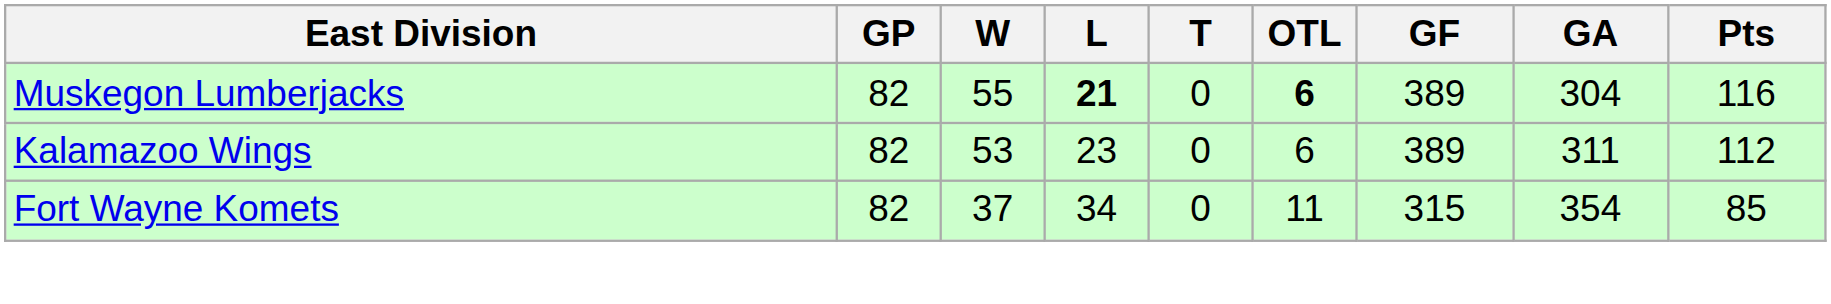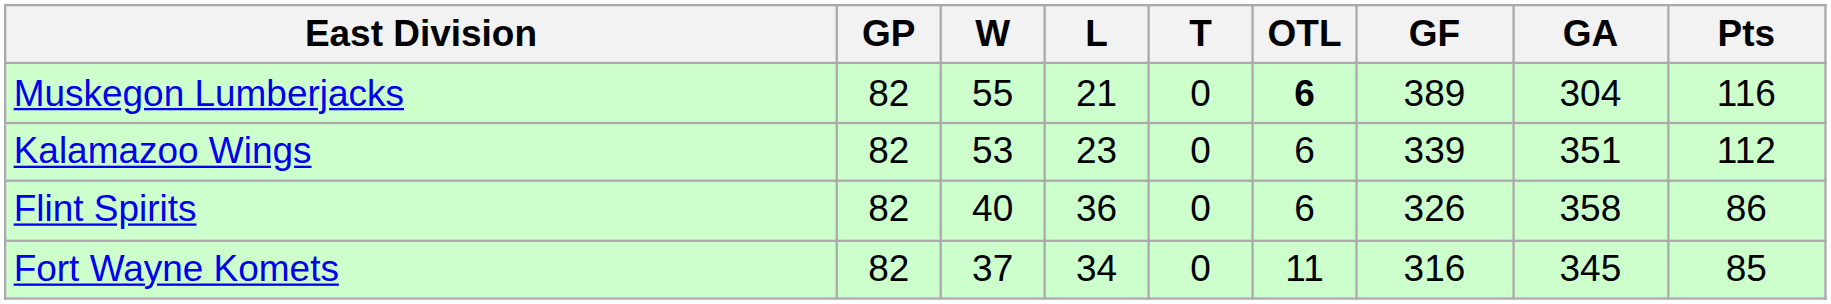 <table class="wikitable">
 <tr>
 <th width="40%">East Division</th>
 <th width="5%">GP</th>
 <th width="5%">W</th>
 <th width="5%">L</th>
 <th width="5%">T</th>
 <th width="5%">OTL</th>
 <th width="7.5%">GF</th>
 <th width="7.5%">GA</th>
 <th width="7.5%">Pts</th>
 </tr>
 <tr align="center" bgcolor="#CCFFCC">
 <td align="left"><a href='#'>Muskegon Lumberjacks</a></td>
 <td>82</td>
 <td>55</td>
-<td><strong>21</strong></td>
+<td>21</td>
 <td>0</td>
 <td><strong>6</strong></td>
 <td>389</td>
 <td>304</td>
 <td>116</td>
 </tr>
 <tr align="center" bgcolor="#CCFFCC">
 <td align="left"><a href='#'>Kalamazoo Wings</a></td>
 <td>82</td>
 <td>53</td>
 <td>23</td>
 <td>0</td>
 <td>6</td>
-<td>389</td>
-<td>311</td>
+<td>339</td>
+<td>351</td>
 <td>112</td>
+</tr>
+<tr align="center" bgcolor="#CCFFCC">
+<td align="left"><a href='#'>Flint Spirits</a></td>
+<td>82</td>
+<td>40</td>
+<td>36</td>
+<td>0</td>
+<td>6</td>
+<td>326</td>
+<td>358</td>
+<td>86</td>
 </tr>
 <tr align="center" bgcolor="#CCFFCC">
 <td align="left"><a href='#'>Fort Wayne Komets</a></td>
 <td>82</td>
 <td>37</td>
 <td>34</td>
 <td>0</td>
 <td>11</td>
-<td>315</td>
-<td>354</td>
+<td>316</td>
+<td>345</td>
 <td>85</td>
 </tr>
 </table>
